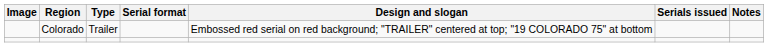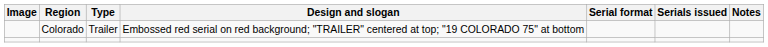 <table class="wikitable">
 <tr>
 <th>Image</th>
 <th>Region</th>
 <th>Type</th>
+<th>Design and slogan</th>
 <th>Serial format</th>
-<th>Design and slogan</th>
 <th>Serials issued</th>
 <th>Notes</th>
 </tr>
 <tr>
 <td></td>
 <td>Colorado</td>
 <td>Trailer</td>
+<td>Embossed red serial on red background; "TRAILER" centered at top; "19 COLORADO 75" at bottom</td>
 <td></td>
-<td>Embossed red serial on red background; "TRAILER" centered at top; "19 COLORADO 75" at bottom</td>
 <td></td>
 <td></td>
 </tr>
 <tr>
 <td></td>
 <td></td>
 <td></td>
 <td></td>
 <td></td>
 <td></td>
 <td></td>
 </tr>
 </table>
